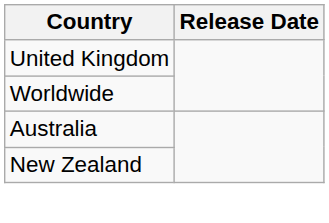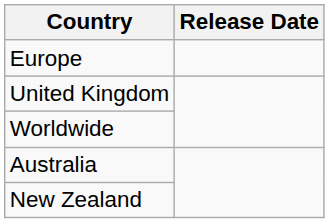 <table class="wikitable">
 <tr>
 <th>Country</th>
 <th>Release Date</th>
+</tr>
+<tr>
+<td>Europe</td>
+<td></td>
 </tr>
 <tr>
 <td>United Kingdom</td>
 <td rowspan="2"></td>
 </tr>
 <tr>
 <td>Worldwide</td>
 </tr>
 <tr>
 <td>Australia</td>
 <td rowspan="2"></td>
 </tr>
 <tr>
 <td>New Zealand</td>
 </tr>
 </table>
